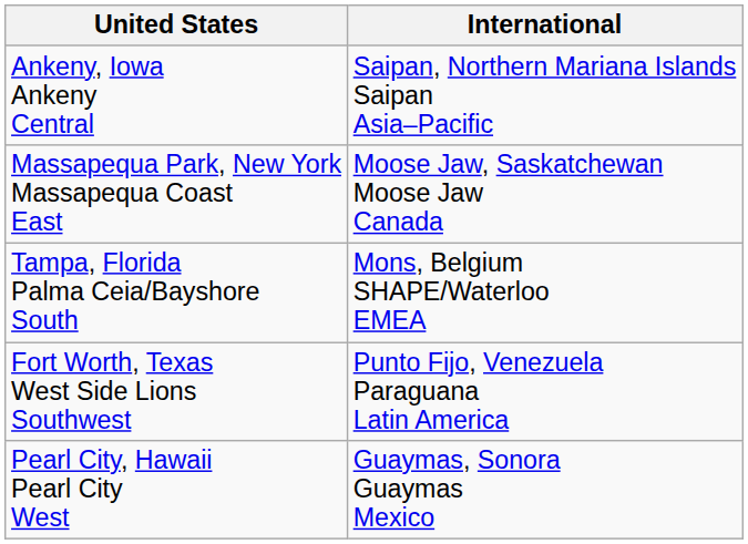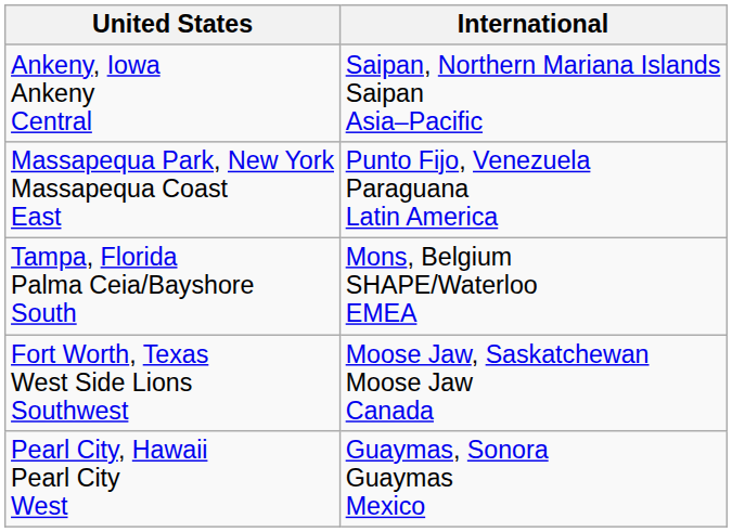 <table class="wikitable">
 <tr>
 <th>United States</th>
 <th>International</th>
 </tr>
 <tr>
 <td> <a href='#'>Ankeny</a>, <a href='#'>Iowa</a><br> Ankeny <br><a href='#'>Central</a></td>
 <td> <a href='#'>Saipan</a>, <a href='#'>Northern Mariana Islands</a><br>Saipan<br><a href='#'>Asia–Pacific</a></td>
 </tr>
 <tr>
 <td> <a href='#'>Massapequa Park</a>, <a href='#'>New York</a><br> Massapequa Coast<br><a href='#'>East</a></td>
-<td> <a href='#'>Moose Jaw</a>, <a href='#'>Saskatchewan</a><br> Moose Jaw <br><a href='#'>Canada</a></td>
+<td> <a href='#'>Punto Fijo</a>, <a href='#'>Venezuela</a><br> Paraguana <br><a href='#'>Latin America</a></td>
 </tr>
 <tr>
 <td> <a href='#'>Tampa</a>, <a href='#'>Florida</a><br> Palma Ceia/Bayshore <br><a href='#'>South</a></td>
 <td> <a href='#'>Mons</a>, Belgium<br> SHAPE/Waterloo <br><a href='#'>EMEA</a></td>
 </tr>
 <tr>
 <td> <a href='#'>Fort Worth</a>, <a href='#'>Texas</a><br> West Side Lions <br><a href='#'>Southwest</a></td>
-<td> <a href='#'>Punto Fijo</a>, <a href='#'>Venezuela</a><br> Paraguana <br><a href='#'>Latin America</a></td>
+<td> <a href='#'>Moose Jaw</a>, <a href='#'>Saskatchewan</a><br> Moose Jaw <br><a href='#'>Canada</a></td>
 </tr>
 <tr>
 <td> <a href='#'>Pearl City</a>, <a href='#'>Hawaii</a><br> Pearl City<br><a href='#'>West</a></td>
 <td> <a href='#'>Guaymas</a>, <a href='#'>Sonora</a><br> Guaymas <br><a href='#'>Mexico</a></td>
 </tr>
 </table>
